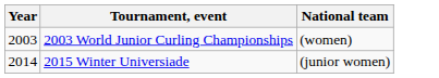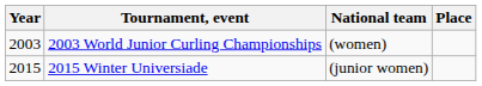 <table class="wikitable">
 <tr>
 <th scope="col">Year</th>
 <th scope="col">Tournament, event</th>
 <th scope="col">National team</th>
+<th scope="col">Place</th>
 </tr>
 <tr>
 <td>2003</td>
 <td><a href='#'>2003 World Junior Curling Championships</a></td>
 <td> (women)</td>
+<td></td>
 </tr>
 <tr>
-<td>2014</td>
+<td>2015</td>
 <td><a href='#'>2015 Winter Universiade</a></td>
 <td> (junior women)</td>
+<td></td>
 </tr>
 </table>
